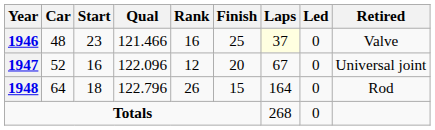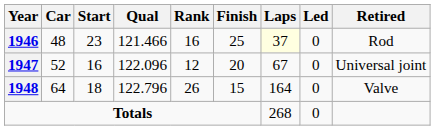 <table class="wikitable" style="text-align:center">
 <tr>
 <th>Year</th>
 <th>Car</th>
 <th>Start</th>
 <th>Qual</th>
 <th>Rank</th>
 <th>Finish</th>
 <th>Laps</th>
 <th>Led</th>
 <th>Retired</th>
 </tr>
 <tr>
 <th><a href='#'>1946</a></th>
 <td>48</td>
 <td>23</td>
 <td>121.466</td>
 <td>16</td>
 <td>25</td>
 <td style="background: lightyellow;">37</td>
 <td>0</td>
-<td>Valve</td>
+<td>Rod</td>
 </tr>
 <tr>
 <th><a href='#'>1947</a></th>
 <td>52</td>
 <td>16</td>
 <td>122.096</td>
 <td>12</td>
 <td>20</td>
 <td>67</td>
 <td>0</td>
 <td>Universal joint</td>
 </tr>
 <tr>
 <th><a href='#'>1948</a></th>
 <td>64</td>
 <td>18</td>
 <td>122.796</td>
 <td>26</td>
 <td>15</td>
 <td>164</td>
 <td>0</td>
-<td>Rod</td>
+<td>Valve</td>
 </tr>
 <tr>
 <td colspan=6><strong>Totals</strong></td>
 <td>268</td>
 <td>0</td>
 <td></td>
 </tr>
 </table>
